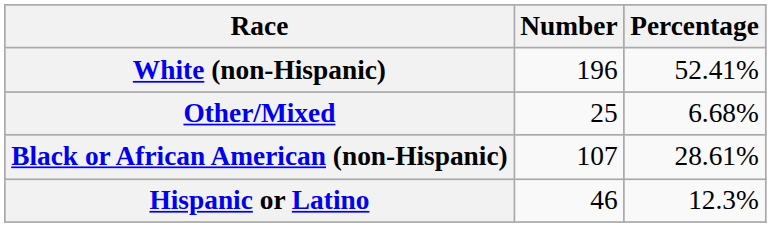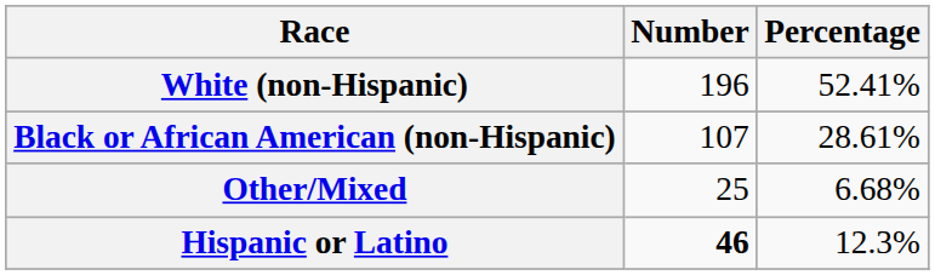 <table class="wikitable" style="text-align:right">
 <tr>
 <th scope="col">Race</th>
 <th scope="col">Number</th>
 <th scope="col">Percentage</th>
 </tr>
 <tr>
 <th scope="row"><a href='#'>White</a> (non-Hispanic)</th>
 <td>196</td>
 <td>52.41%</td>
 </tr>
 <tr>
+<th scope="row"><a href='#'>Black or African American</a> (non-Hispanic)</th>
+<td>107</td>
+<td>28.61%</td>
+</tr>
+<tr>
 <th scope="row"><a href='#'>Other/Mixed</a></th>
 <td>25</td>
 <td>6.68%</td>
 </tr>
 <tr>
-<th scope="row"><a href='#'>Black or African American</a> (non-Hispanic)</th>
-<td>107</td>
-<td>28.61%</td>
-</tr>
-<tr>
 <th scope="row"><a href='#'>Hispanic</a> or <a href='#'>Latino</a></th>
-<td>46</td>
+<td><strong>46</strong></td>
 <td>12.3%</td>
 </tr>
 </table>
